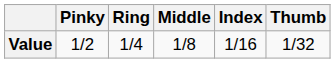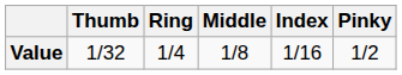 <table class="wikitable" style="text-align:center">
 <tr>
 <th></th>
-<th>Pinky</th>
+<th>Thumb</th>
 <th>Ring</th>
 <th>Middle</th>
 <th>Index</th>
-<th>Thumb</th>
+<th>Pinky</th>
 </tr>
 <tr>
 <th>Value</th>
-<td>1/2</td>
+<td>1/32</td>
 <td>1/4</td>
 <td>1/8</td>
 <td>1/16</td>
-<td>1/32</td>
+<td>1/2</td>
 </tr>
 </table>
